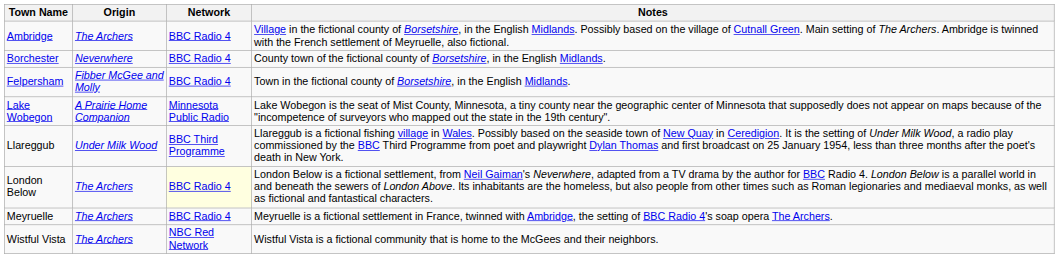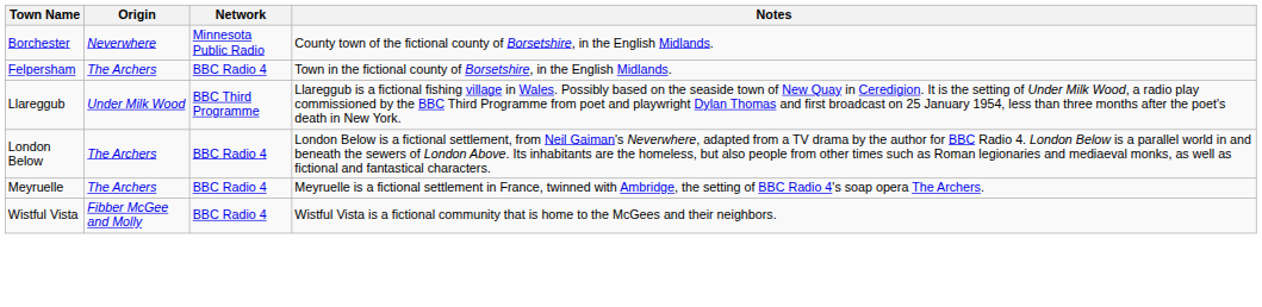 <table class="wikitable sortable">
 <tr>
 <th>Town Name</th>
 <th>Origin</th>
 <th>Network</th>
 <th class=unsortable>Notes</th>
 </tr>
 <tr>
-<td><a href='#'>Ambridge</a></td>
-<td><em><a href='#'>The Archers</a></em></td>
-<td><a href='#'>BBC Radio 4</a></td>
-<td><a href='#'>Village</a> in the fictional county of <em><a href='#'>Borsetshire</a></em>, in the English <a href='#'>Midlands</a>. Possibly based on the village of <a href='#'>Cutnall Green</a>. Main setting of <em>The Archers</em>. Ambridge is twinned with the French settlement of Meyruelle, also fictional.</td>
-</tr>
-<tr>
 <td><a href='#'>Borchester</a></td>
 <td><em><a href='#'>Neverwhere</a></em></td>
-<td><a href='#'>BBC Radio 4</a></td>
+<td><a href='#'>Minnesota Public Radio</a></td>
 <td>County town of the fictional county of <em><a href='#'>Borsetshire</a></em>, in the English <a href='#'>Midlands</a>.</td>
 </tr>
 <tr>
 <td><a href='#'>Felpersham</a></td>
-<td><em><a href='#'>Fibber McGee and Molly</a></em></td>
+<td><em><a href='#'>The Archers</a></em></td>
 <td><a href='#'>BBC Radio 4</a></td>
 <td>Town in the fictional county of <em><a href='#'>Borsetshire</a></em>, in the English <a href='#'>Midlands</a>.</td>
-</tr>
-<tr>
-<td><a href='#'>Lake Wobegon</a></td>
-<td><em><a href='#'>A Prairie Home Companion</a></em></td>
-<td><a href='#'>Minnesota Public Radio</a></td>
-<td>Lake Wobegon is the seat of Mist County, Minnesota, a tiny county near the geographic center of Minnesota that supposedly does not appear on maps because of the "incompetence of surveyors who mapped out the state in the 19th century".</td>
 </tr>
 <tr>
 <td>Llareggub</td>
 <td><em><a href='#'>Under Milk Wood</a></em></td>
 <td><a href='#'>BBC Third Programme</a></td>
 <td>Llareggub is a fictional fishing <a href='#'>village</a> in <a href='#'>Wales</a>. Possibly based on the seaside town of <a href='#'>New Quay</a> in <a href='#'>Ceredigion</a>. It is the setting of <em>Under Milk Wood</em>, a radio play commissioned by the <a href='#'>BBC</a> Third Programme from poet and playwright <a href='#'>Dylan Thomas</a> and first broadcast on 25 January 1954, less than three months after the poet's death in New York.</td>
 </tr>
 <tr>
 <td>London Below</td>
 <td><em><a href='#'>The Archers</a></em></td>
-<td style="background: lightyellow;"><a href='#'>BBC Radio 4</a></td>
+<td><a href='#'>BBC Radio 4</a></td>
 <td>London Below is a fictional settlement, from <a href='#'>Neil Gaiman</a>'s <em>Neverwhere</em>, adapted from a TV drama by the author for <a href='#'>BBC</a> Radio 4. <em>London Below</em> is a parallel world in and beneath the sewers of <em>London Above</em>. Its inhabitants are the homeless, but also people from other times such as Roman legionaries and mediaeval monks, as well as fictional and fantastical characters.</td>
 </tr>
 <tr>
 <td>Meyruelle</td>
 <td><em><a href='#'>The Archers</a></em></td>
 <td><a href='#'>BBC Radio 4</a></td>
 <td>Meyruelle is a fictional settlement in France, twinned with <a href='#'>Ambridge</a>, the setting of <a href='#'>BBC Radio 4</a>'s soap opera <a href='#'>The Archers</a>.</td>
 </tr>
 <tr>
 <td>Wistful Vista</td>
-<td><em><a href='#'>The Archers</a></em></td>
-<td><a href='#'>NBC Red Network</a></td>
+<td><em><a href='#'>Fibber McGee and Molly</a></em></td>
+<td><a href='#'>BBC Radio 4</a></td>
 <td>Wistful Vista is a fictional community that is home to the McGees and their neighbors.</td>
 </tr>
 </table>
